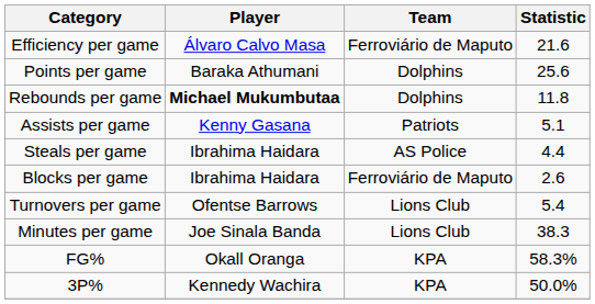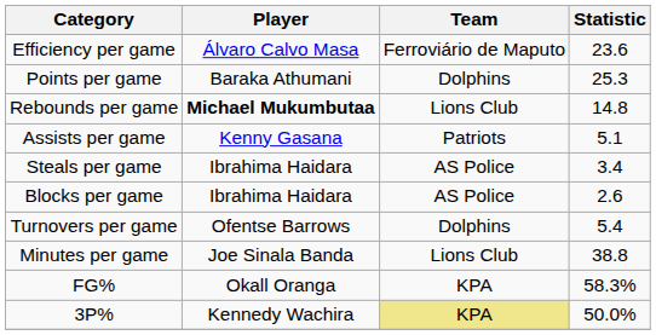 <table class="wikitable" style="text-align:center;">
 <tr>
 <th scope="col">Category</th>
 <th scope="col">Player</th>
 <th scope="col">Team</th>
 <th scope="col">Statistic</th>
 </tr>
 <tr>
 <td>Efficiency per game</td>
 <td> <a href='#'>Álvaro Calvo Masa</a></td>
 <td>Ferroviário de Maputo</td>
-<td>21.6</td>
+<td>23.6</td>
 </tr>
 <tr>
 <td>Points per game</td>
 <td> Baraka Athumani</td>
 <td>Dolphins</td>
-<td>25.6</td>
+<td>25.3</td>
 </tr>
 <tr>
 <td>Rebounds per game</td>
 <td><strong> Michael Mukumbutaa</strong></td>
-<td>Dolphins</td>
-<td>11.8</td>
+<td>Lions Club</td>
+<td>14.8</td>
 </tr>
 <tr>
 <td>Assists per game</td>
 <td> <a href='#'>Kenny Gasana</a></td>
 <td>Patriots</td>
 <td>5.1</td>
 </tr>
 <tr>
 <td>Steals per game</td>
 <td> Ibrahima Haidara</td>
 <td>AS Police</td>
-<td>4.4</td>
+<td>3.4</td>
 </tr>
 <tr>
 <td>Blocks per game</td>
 <td> Ibrahima Haidara</td>
-<td>Ferroviário de Maputo</td>
+<td>AS Police</td>
 <td>2.6</td>
 </tr>
 <tr>
 <td>Turnovers per game</td>
 <td> Ofentse Barrows</td>
-<td>Lions Club</td>
+<td>Dolphins</td>
 <td>5.4</td>
 </tr>
 <tr>
 <td>Minutes per game</td>
 <td> Joe Sinala Banda</td>
 <td>Lions Club</td>
-<td>38.3</td>
+<td>38.8</td>
 </tr>
 <tr>
 <td>FG%</td>
 <td> Okall Oranga</td>
 <td>KPA</td>
 <td>58.3%</td>
 </tr>
 <tr>
 <td>3P%</td>
 <td> Kennedy Wachira</td>
-<td>KPA</td>
+<td style="background: khaki;">KPA</td>
 <td>50.0%</td>
 </tr>
 <tr>
 </tr>
 </table>
